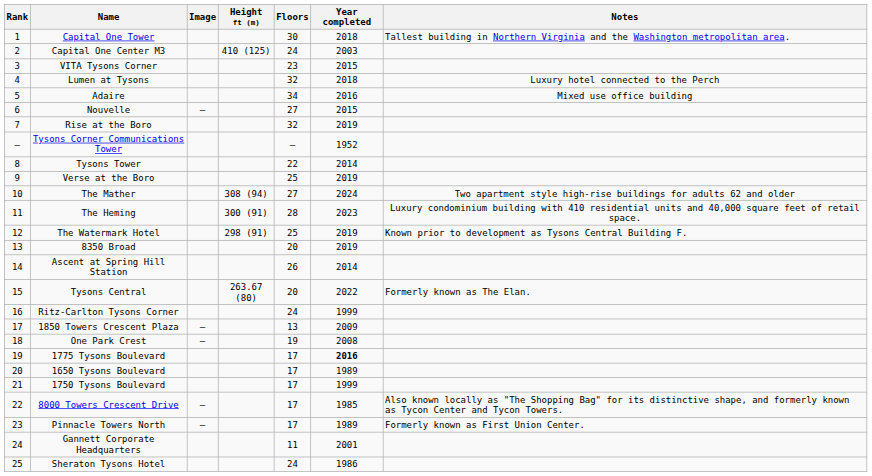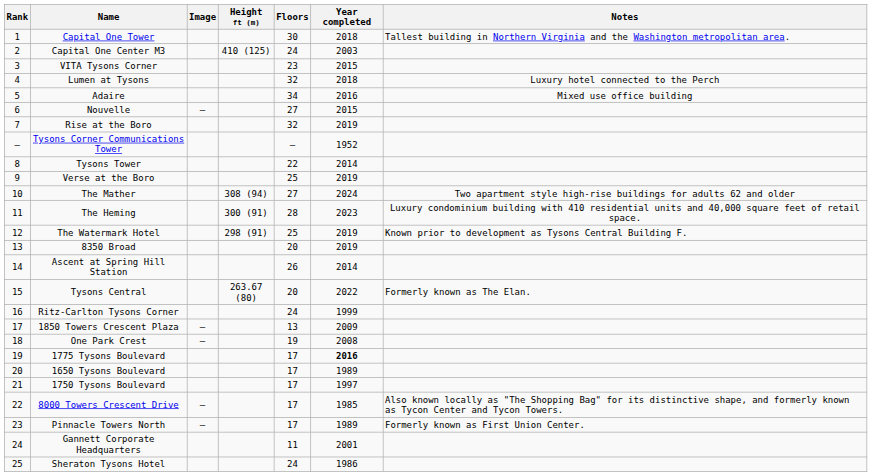 <table class="wikitable sortable" style="text-align:center">
 <tr>
 <th>Rank</th>
 <th>Name</th>
 <th class="unsortable">Image</th>
 <th data-sort-type="number">Height<br><small>ft (m)</small></th>
 <th>Floors</th>
 <th>Year completed</th>
 <th class="unsortable">Notes</th>
 </tr>
 <tr>
 <td>1</td>
 <td><a href='#'>Capital One Tower</a></td>
 <td></td>
 <td></td>
 <td>30</td>
 <td>2018</td>
 <td align=left>Tallest building in <a href='#'>Northern Virginia</a> and the <a href='#'>Washington metropolitan area</a>.</td>
 </tr>
 <tr>
 <td>2</td>
 <td>Capital One Center M3</td>
 <td></td>
 <td>410 (125)</td>
 <td>24</td>
 <td>2003</td>
 <td></td>
 </tr>
 <tr>
 <td>3</td>
 <td>VITA Tysons Corner</td>
 <td></td>
 <td></td>
 <td>23</td>
 <td>2015</td>
 <td align=left></td>
 </tr>
 <tr>
 <td>4</td>
 <td>Lumen at Tysons</td>
 <td></td>
 <td></td>
 <td>32</td>
 <td>2018</td>
 <td>Luxury hotel connected to the Perch</td>
 </tr>
 <tr>
 <td>5</td>
 <td>Adaire</td>
 <td></td>
 <td></td>
 <td>34</td>
 <td>2016</td>
 <td>Mixed use office building</td>
 </tr>
 <tr>
 <td>6</td>
 <td>Nouvelle</td>
 <td>—</td>
 <td></td>
 <td>27</td>
 <td>2015</td>
 <td align=left></td>
 </tr>
 <tr>
 <td>7</td>
 <td>Rise at the Boro</td>
 <td></td>
 <td></td>
 <td>32</td>
 <td>2019</td>
 <td align=left></td>
 </tr>
 <tr>
 <td>—</td>
 <td><a href='#'>Tysons Corner Communications Tower</a></td>
 <td></td>
 <td></td>
 <td>—</td>
 <td>1952</td>
 <td align=left></td>
 </tr>
 <tr>
 <td>8</td>
 <td>Tysons Tower</td>
 <td></td>
 <td></td>
 <td>22</td>
 <td>2014</td>
 <td align=left></td>
 </tr>
 <tr>
 <td>9</td>
 <td>Verse at the Boro</td>
 <td></td>
 <td></td>
 <td>25</td>
 <td>2019</td>
 <td align=left></td>
 </tr>
 <tr>
 <td>10</td>
 <td>The Mather</td>
 <td></td>
 <td>308 (94)</td>
 <td>27</td>
 <td>2024</td>
 <td>Two apartment style high-rise buildings for adults 62 and older </td>
 </tr>
 <tr>
 <td>11</td>
 <td>The Heming</td>
 <td></td>
 <td>300 (91)</td>
 <td>28</td>
 <td>2023</td>
 <td>Luxury condominium building with 410 residential units and 40,000 square feet of retail space.</td>
 </tr>
 <tr>
 <td>12</td>
 <td>The Watermark Hotel</td>
 <td></td>
 <td>298 (91)</td>
 <td>25</td>
 <td>2019</td>
 <td align=left>Known prior to development as Tysons Central Building F.</td>
 </tr>
 <tr>
 <td>13</td>
 <td>8350 Broad</td>
 <td></td>
 <td></td>
 <td>20</td>
 <td>2019</td>
 <td align="left"></td>
 </tr>
 <tr>
 <td>14</td>
 <td>Ascent at Spring Hill Station</td>
 <td></td>
 <td></td>
 <td>26</td>
 <td>2014</td>
 <td align="left"></td>
 </tr>
 <tr>
 <td>15</td>
 <td>Tysons Central</td>
 <td></td>
 <td>263.67 (80)</td>
 <td>20</td>
 <td>2022</td>
 <td align=left>Formerly known as The Elan.</td>
 </tr>
 <tr>
 <td>16</td>
 <td>Ritz-Carlton Tysons Corner</td>
 <td></td>
 <td></td>
 <td>24</td>
 <td>1999</td>
 <td align="left"></td>
 </tr>
 <tr>
 <td>17</td>
 <td>1850 Towers Crescent Plaza</td>
 <td>—</td>
 <td></td>
 <td>13</td>
 <td>2009</td>
 <td align="left"></td>
 </tr>
 <tr>
 <td>18</td>
 <td>One Park Crest</td>
 <td>—</td>
 <td></td>
 <td>19</td>
 <td>2008</td>
 <td align="left"></td>
 </tr>
 <tr>
 <td>19</td>
 <td>1775 Tysons Boulevard</td>
 <td></td>
 <td></td>
 <td>17</td>
 <td><strong>2016</strong></td>
 <td align="left"></td>
 </tr>
 <tr>
 <td>20</td>
 <td>1650 Tysons Boulevard</td>
 <td></td>
 <td></td>
 <td>17</td>
 <td>1989</td>
 <td align="left"></td>
 </tr>
 <tr>
 <td>21</td>
 <td>1750 Tysons Boulevard</td>
 <td></td>
 <td></td>
 <td>17</td>
-<td>1999</td>
+<td>1997</td>
 <td align="left"></td>
 </tr>
 <tr>
 <td>22</td>
 <td><a href='#'>8000 Towers Crescent Drive</a></td>
 <td>—</td>
 <td></td>
 <td>17</td>
 <td>1985</td>
 <td align="left">Also known locally as "The Shopping Bag" for its distinctive shape, and formerly known as Tycon Center and Tycon Towers.</td>
 </tr>
 <tr>
 <td>23</td>
 <td>Pinnacle Towers North</td>
 <td>—</td>
 <td></td>
 <td>17</td>
 <td>1989</td>
 <td align="left">Formerly known as First Union Center.</td>
 </tr>
 <tr>
 <td>24</td>
 <td>Gannett Corporate Headquarters</td>
 <td></td>
 <td></td>
 <td>11</td>
 <td>2001</td>
 <td align="left"></td>
 </tr>
 <tr>
 <td>25</td>
 <td>Sheraton Tysons Hotel</td>
 <td></td>
 <td></td>
 <td>24</td>
 <td>1986</td>
 <td align="left"></td>
 </tr>
 </table>
